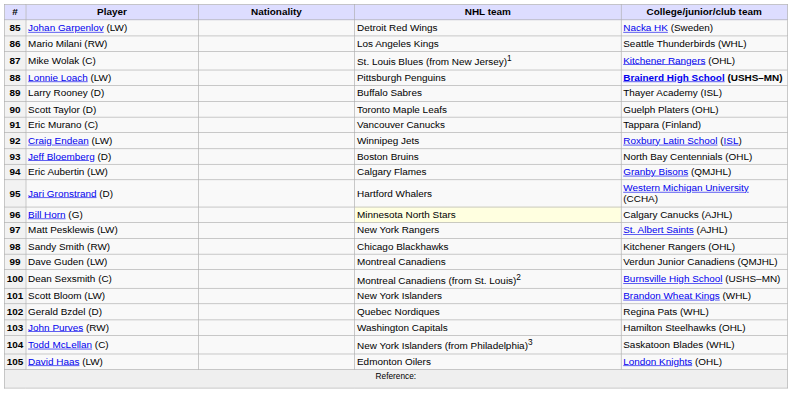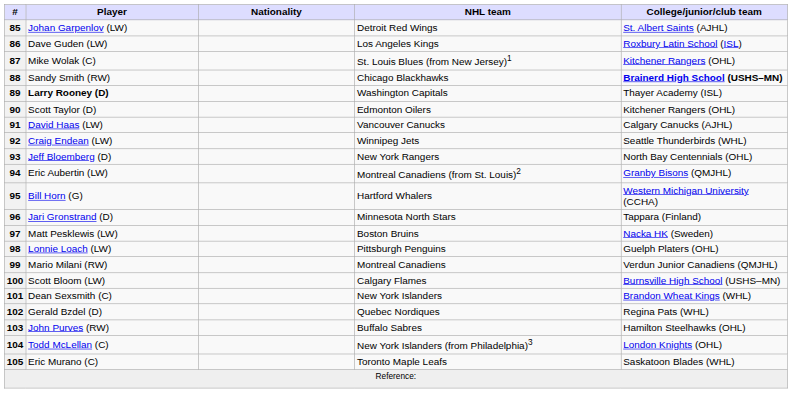 <table class="wikitable" style="width: 100%">
 <tr>
 <th style="background:#ddf; width:2.75%;">#</th>
 <th style="background:#ddf; width:22.0%;">Player</th>
 <th style="background:#ddf; width:20.0%;">Nationality</th>
 <th style="background:#ddf; width:34.0%;">NHL team</th>
 <th style="background:#ddf; width:100.0%;">College/junior/club team</th>
 </tr>
 <tr>
 <th>85</th>
 <td><a href='#'>Johan Garpenlov</a> (LW)</td>
 <td></td>
 <td>Detroit Red Wings</td>
-<td><a href='#'>Nacka HK</a> (Sweden)</td>
+<td><a href='#'>St. Albert Saints</a> (AJHL)</td>
 </tr>
 <tr>
 <th>86</th>
-<td>Mario Milani (RW)</td>
+<td>Dave Guden (LW)</td>
 <td></td>
 <td>Los Angeles Kings</td>
-<td>Seattle Thunderbirds (WHL)</td>
+<td><a href='#'>Roxbury Latin School</a> (<a href='#'>ISL</a>)</td>
 </tr>
 <tr>
 <th>87</th>
 <td>Mike Wolak (C)</td>
 <td></td>
 <td>St. Louis Blues (from New Jersey)<sup>1</sup></td>
 <td><a href='#'>Kitchener Rangers</a> (OHL)</td>
 </tr>
 <tr>
 <th>88</th>
-<td><a href='#'>Lonnie Loach</a> (LW)</td>
+<td>Sandy Smith (RW)</td>
 <td></td>
-<td>Pittsburgh Penguins</td>
+<td>Chicago Blackhawks</td>
 <td><strong><a href='#'>Brainerd High School</a> (USHS–MN)</strong></td>
 </tr>
 <tr>
 <th>89</th>
-<td>Larry Rooney (D)</td>
+<td><strong>Larry Rooney (D)</strong></td>
 <td></td>
-<td>Buffalo Sabres</td>
+<td>Washington Capitals</td>
 <td>Thayer Academy (ISL)</td>
 </tr>
 <tr>
 <th>90</th>
 <td>Scott Taylor (D)</td>
 <td></td>
-<td>Toronto Maple Leafs</td>
-<td>Guelph Platers (OHL)</td>
+<td>Edmonton Oilers</td>
+<td>Kitchener Rangers (OHL)</td>
 </tr>
 <tr>
 <th>91</th>
-<td>Eric Murano (C)</td>
+<td><a href='#'>David Haas</a> (LW)</td>
 <td></td>
 <td>Vancouver Canucks</td>
-<td>Tappara (Finland)</td>
+<td>Calgary Canucks (AJHL)</td>
 </tr>
 <tr>
 <th>92</th>
 <td><a href='#'>Craig Endean</a> (LW)</td>
 <td></td>
 <td>Winnipeg Jets</td>
-<td><a href='#'>Roxbury Latin School</a> (<a href='#'>ISL</a>)</td>
+<td>Seattle Thunderbirds (WHL)</td>
 </tr>
 <tr>
 <th>93</th>
 <td><a href='#'>Jeff Bloemberg</a> (D)</td>
 <td></td>
-<td>Boston Bruins</td>
+<td>New York Rangers</td>
 <td>North Bay Centennials (OHL)</td>
 </tr>
 <tr>
 <th>94</th>
 <td>Eric Aubertin (LW)</td>
 <td></td>
-<td>Calgary Flames</td>
+<td>Montreal Canadiens (from St. Louis)<sup>2</sup></td>
 <td><a href='#'>Granby Bisons</a> (QMJHL)</td>
 </tr>
 <tr>
 <th>95</th>
-<td><a href='#'>Jari Gronstrand</a> (D)</td>
+<td><a href='#'>Bill Horn</a> (G)</td>
 <td></td>
 <td>Hartford Whalers</td>
 <td><a href='#'>Western Michigan University</a> (CCHA)</td>
 </tr>
 <tr>
 <th>96</th>
-<td><a href='#'>Bill Horn</a> (G)</td>
+<td><a href='#'>Jari Gronstrand</a> (D)</td>
 <td></td>
-<td style="background: lightyellow;">Minnesota North Stars</td>
-<td>Calgary Canucks (AJHL)</td>
+<td>Minnesota North Stars</td>
+<td>Tappara (Finland)</td>
 </tr>
 <tr>
 <th>97</th>
 <td>Matt Pesklewis (LW)</td>
 <td></td>
-<td>New York Rangers</td>
-<td><a href='#'>St. Albert Saints</a> (AJHL)</td>
+<td>Boston Bruins</td>
+<td><a href='#'>Nacka HK</a> (Sweden)</td>
 </tr>
 <tr>
 <th>98</th>
-<td>Sandy Smith (RW)</td>
+<td><a href='#'>Lonnie Loach</a> (LW)</td>
 <td></td>
-<td>Chicago Blackhawks</td>
-<td>Kitchener Rangers (OHL)</td>
+<td>Pittsburgh Penguins</td>
+<td>Guelph Platers (OHL)</td>
 </tr>
 <tr>
 <th>99</th>
-<td>Dave Guden (LW)</td>
+<td>Mario Milani (RW)</td>
 <td></td>
 <td>Montreal Canadiens</td>
 <td>Verdun Junior Canadiens (QMJHL)</td>
 </tr>
 <tr>
 <th>100</th>
-<td>Dean Sexsmith (C)</td>
+<td>Scott Bloom (LW)</td>
 <td></td>
-<td>Montreal Canadiens (from St. Louis)<sup>2</sup></td>
+<td>Calgary Flames</td>
 <td><a href='#'>Burnsville High School</a> (USHS–MN)</td>
 </tr>
 <tr>
 <th>101</th>
-<td>Scott Bloom (LW)</td>
+<td>Dean Sexsmith (C)</td>
 <td></td>
 <td>New York Islanders</td>
 <td><a href='#'>Brandon Wheat Kings</a> (WHL)</td>
 </tr>
 <tr>
 <th>102</th>
 <td>Gerald Bzdel (D)</td>
 <td></td>
 <td>Quebec Nordiques</td>
 <td>Regina Pats (WHL)</td>
 </tr>
 <tr>
 <th>103</th>
 <td><a href='#'>John Purves</a> (RW)</td>
 <td></td>
-<td>Washington Capitals</td>
+<td>Buffalo Sabres</td>
 <td>Hamilton Steelhawks (OHL)</td>
 </tr>
 <tr>
 <th>104</th>
 <td><a href='#'>Todd McLellan</a> (C)</td>
 <td></td>
 <td>New York Islanders (from Philadelphia)<sup>3</sup></td>
-<td>Saskatoon Blades (WHL)</td>
+<td><a href='#'>London Knights</a> (OHL)</td>
 </tr>
 <tr>
 <th>105</th>
-<td><a href='#'>David Haas</a> (LW)</td>
+<td>Eric Murano (C)</td>
 <td></td>
-<td>Edmonton Oilers</td>
-<td><a href='#'>London Knights</a> (OHL)</td>
+<td>Toronto Maple Leafs</td>
+<td>Saskatoon Blades (WHL)</td>
 </tr>
 <tr>
 <td align=center colspan="6" bgcolor="#efefef"><sup>Reference:   </sup></td>
 </tr>
 </table>
